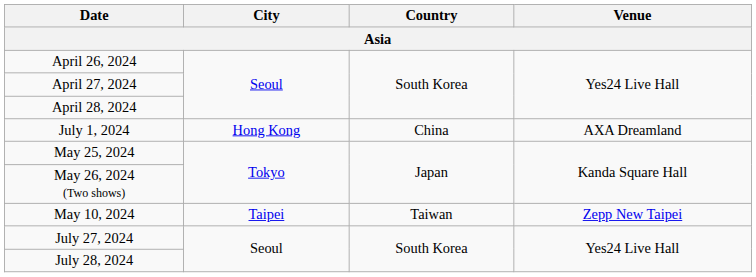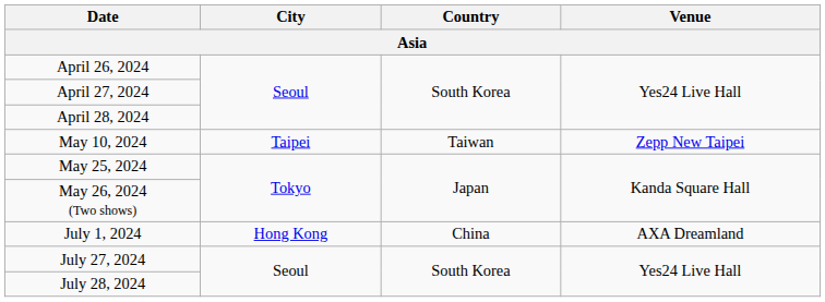 <table class="wikitable plainrowheaders" style="text-align:center;">
 <tr>
 <th scope="col" style="width:12em;">Date</th>
 <th scope="col" style="width:11em;">City</th>
 <th scope="col" style="width:11em;">Country</th>
 <th scope="col" style="width:16em;">Venue</th>
 </tr>
 <tr>
 <th colspan="4">Asia</th>
 </tr>
 <tr>
 <td>April 26, 2024</td>
 <td rowspan="3"><a href='#'>Seoul</a></td>
 <td rowspan="3">South Korea</td>
 <td rowspan="3">Yes24 Live Hall</td>
 </tr>
 <tr>
 <td>April 27, 2024</td>
 </tr>
 <tr>
 <td>April 28, 2024</td>
 </tr>
 <tr>
-<td>July 1, 2024</td>
-<td><a href='#'>Hong Kong</a></td>
-<td>China</td>
-<td>AXA Dreamland</td>
+<td>May 10, 2024</td>
+<td><a href='#'>Taipei</a></td>
+<td>Taiwan</td>
+<td><a href='#'>Zepp New Taipei</a></td>
 </tr>
 <tr>
 <td>May 25, 2024</td>
 <td rowspan="2"><a href='#'>Tokyo</a></td>
 <td rowspan="2">Japan</td>
 <td rowspan="2">Kanda Square Hall</td>
 </tr>
 <tr>
 <td>May 26, 2024 <br><small>(Two shows)</small></td>
 </tr>
 <tr>
-<td>May 10, 2024</td>
-<td><a href='#'>Taipei</a></td>
-<td>Taiwan</td>
-<td><a href='#'>Zepp New Taipei</a></td>
+<td>July 1, 2024</td>
+<td><a href='#'>Hong Kong</a></td>
+<td>China</td>
+<td>AXA Dreamland</td>
 </tr>
 <tr>
 <td>July 27, 2024</td>
 <td rowspan="2">Seoul</td>
 <td rowspan="2">South Korea</td>
 <td rowspan="2">Yes24 Live Hall</td>
 </tr>
 <tr>
 <td>July 28, 2024</td>
 </tr>
 </table>
